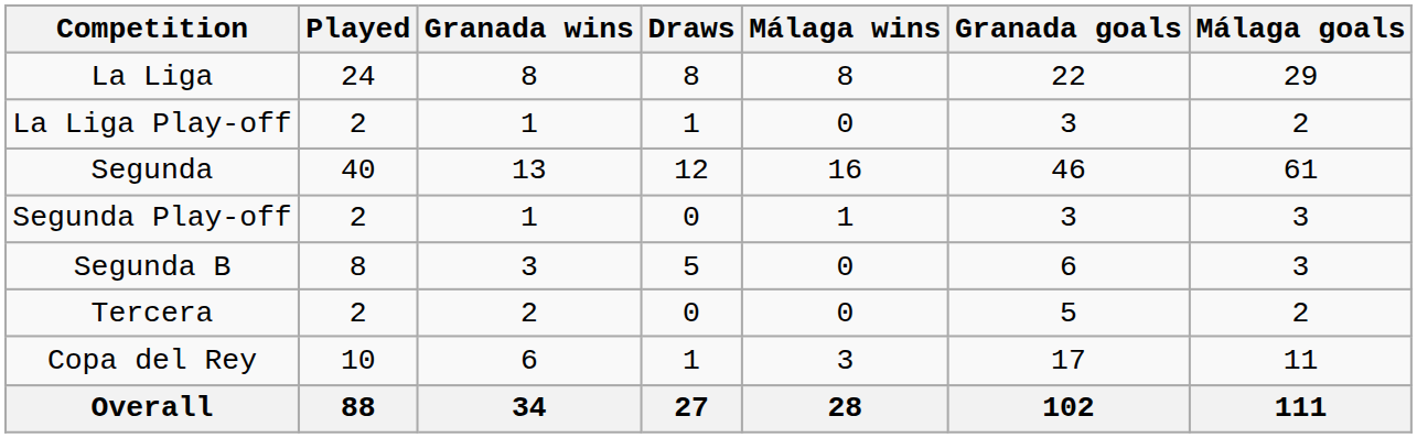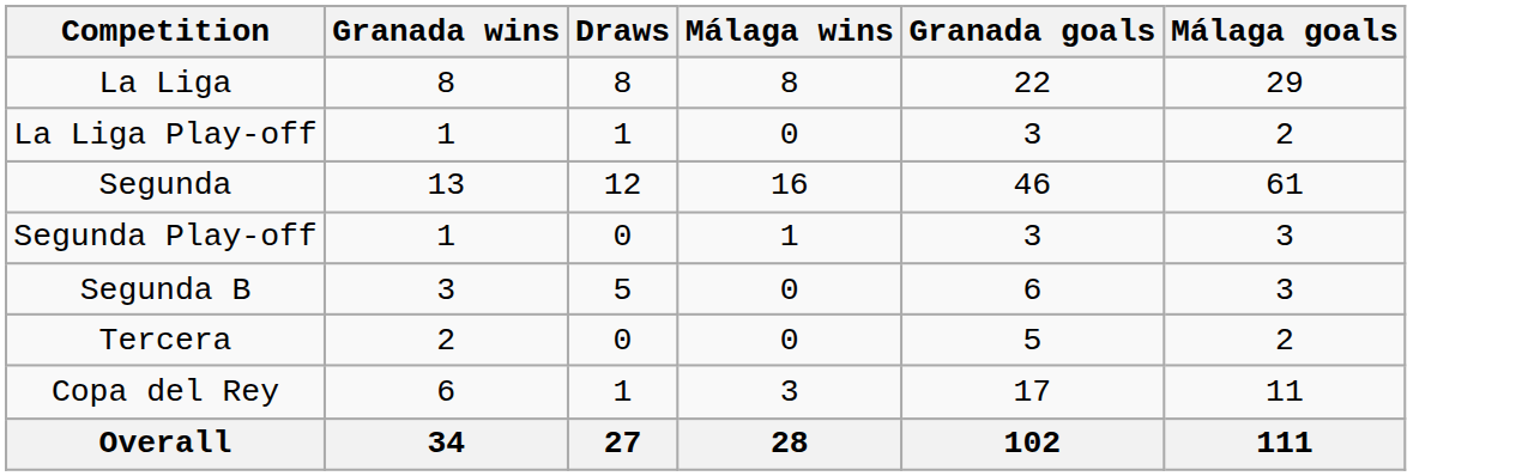 <table class="wikitable" style="text-align: center;">
 <tr>
 <th>Competition</th>
-<th>Played</th>
 <th>Granada wins</th>
 <th>Draws</th>
 <th>Málaga wins</th>
 <th>Granada goals</th>
 <th>Málaga goals</th>
 </tr>
 <tr>
 <td>La Liga</td>
-<td>24</td>
 <td>8</td>
 <td>8</td>
 <td>8</td>
 <td>22</td>
 <td>29</td>
 </tr>
 <tr>
 <td>La Liga Play-off</td>
-<td>2</td>
 <td>1</td>
 <td>1</td>
 <td>0</td>
 <td>3</td>
 <td>2</td>
 </tr>
 <tr>
 <td>Segunda</td>
-<td>40</td>
 <td>13</td>
 <td>12</td>
 <td>16</td>
 <td>46</td>
 <td>61</td>
 </tr>
 <tr>
 <td>Segunda Play-off</td>
-<td>2</td>
 <td>1</td>
 <td>0</td>
 <td>1</td>
 <td>3</td>
 <td>3</td>
 </tr>
 <tr>
 <td>Segunda B</td>
-<td>8</td>
 <td>3</td>
 <td>5</td>
 <td>0</td>
 <td>6</td>
 <td>3</td>
 </tr>
 <tr>
 <td>Tercera</td>
 <td>2</td>
-<td>2</td>
 <td>0</td>
 <td>0</td>
 <td>5</td>
 <td>2</td>
 </tr>
 <tr>
 <td>Copa del Rey</td>
-<td>10</td>
 <td>6</td>
 <td>1</td>
 <td>3</td>
 <td>17</td>
 <td>11</td>
 </tr>
 <tr>
 <th>Overall</th>
-<th>88</th>
 <th>34</th>
 <th>27</th>
 <th>28</th>
 <th>102</th>
 <th>111</th>
 </tr>
 </table>
